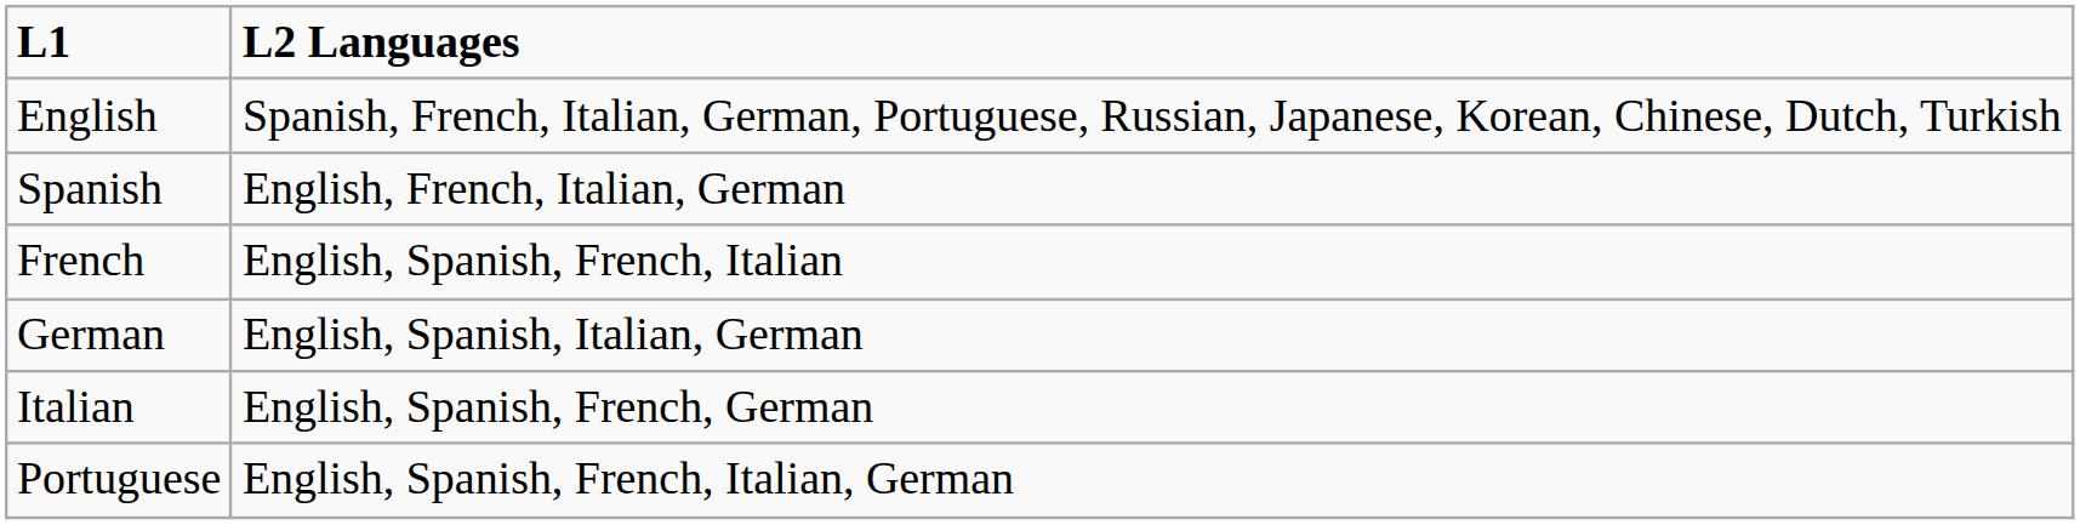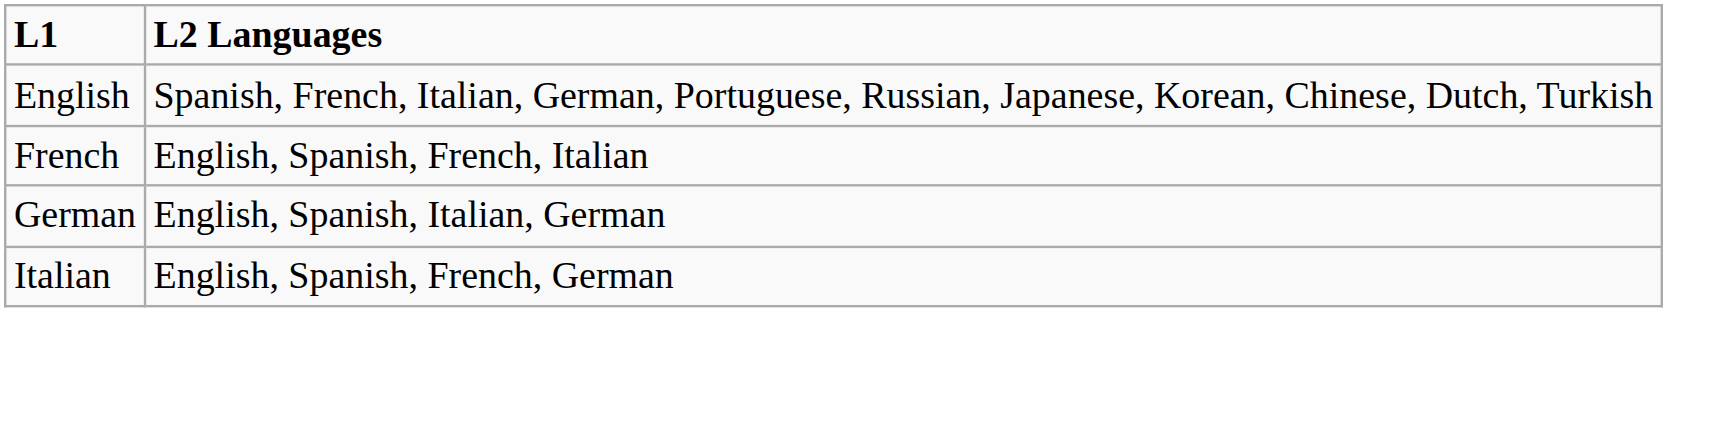 <table class="wikitable">
 <tr>
 <td><strong>L1</strong></td>
 <td><strong>L2 Languages</strong></td>
 </tr>
 <tr>
 <td>English</td>
 <td>Spanish, French, Italian, German, Portuguese, Russian, Japanese, Korean, Chinese, Dutch, Turkish</td>
-</tr>
-<tr>
-<td>Spanish</td>
-<td>English, French, Italian, German</td>
 </tr>
 <tr>
 <td>French</td>
 <td>English, Spanish, French, Italian</td>
 </tr>
 <tr>
 <td>German</td>
 <td>English, Spanish, Italian, German</td>
 </tr>
 <tr>
 <td>Italian</td>
 <td>English, Spanish, French, German</td>
 </tr>
-<tr>
-<td>Portuguese</td>
-<td>English, Spanish, French, Italian, German</td>
-</tr>
 </table>
